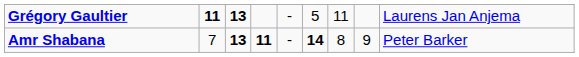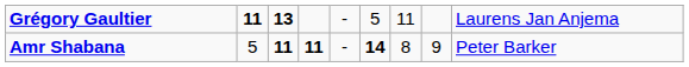 <table class="wikitable">
 <tr>
 <td width=200> <strong><a href='#'>Grégory Gaultier</a></strong></td>
 <td style="width:20px; text-align:center;"><strong>11</strong></td>
 <td style="width:20px; text-align:center;"><strong>13</strong></td>
 <td style="width:20px; text-align:center;"></td>
 <td style="width:20px; text-align:center;">-</td>
 <td style="width:20px; text-align:center;">5</td>
 <td style="width:20px; text-align:center;">11</td>
 <td style="width:20px; text-align:center;"></td>
 <td width=200> <a href='#'>Laurens Jan Anjema</a></td>
 </tr>
 <tr>
 <td> <strong><a href='#'>Amr Shabana</a></strong></td>
-<td style="text-align:center;">7</td>
-<td style="text-align:center;"><strong>13</strong></td>
+<td style="text-align:center;">5</td>
+<td style="text-align:center;"><strong>11</strong></td>
 <td style="text-align:center;"><strong>11</strong></td>
 <td style="text-align:center;">-</td>
 <td style="text-align:center;"><strong>14</strong></td>
 <td style="text-align:center;">8</td>
 <td style="text-align:center;">9</td>
 <td> <a href='#'>Peter Barker</a></td>
 </tr>
 </table>
